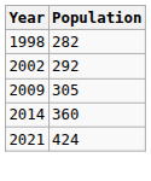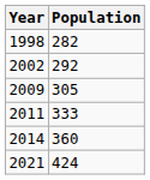 <table class="wikitable">
 <tr>
 <th>Year</th>
 <th>Population</th>
 </tr>
 <tr>
 <td>1998</td>
 <td>282</td>
 </tr>
 <tr>
 <td>2002</td>
 <td>292</td>
 </tr>
 <tr>
 <td>2009</td>
 <td>305</td>
 </tr>
 <tr>
+<td>2011</td>
+<td>333</td>
+</tr>
+<tr>
 <td>2014</td>
 <td>360</td>
 </tr>
 <tr>
 <td>2021</td>
 <td>424</td>
 </tr>
 </table>
